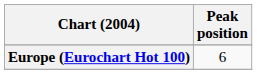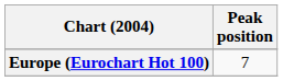 <table class="wikitable sortable plainrowheaders" style="text-align:center">
 <tr>
 <th scope="col">Chart (2004)</th>
 <th scope="col">Peak<br>position</th>
 </tr>
 <tr>
 </tr>
 <tr>
 <th scope="row">Europe (<a href='#'>Eurochart Hot 100</a>)</th>
-<td>6</td>
+<td>7</td>
 </tr>
 <tr>
 </tr>
 <tr>
 </tr>
 </table>
